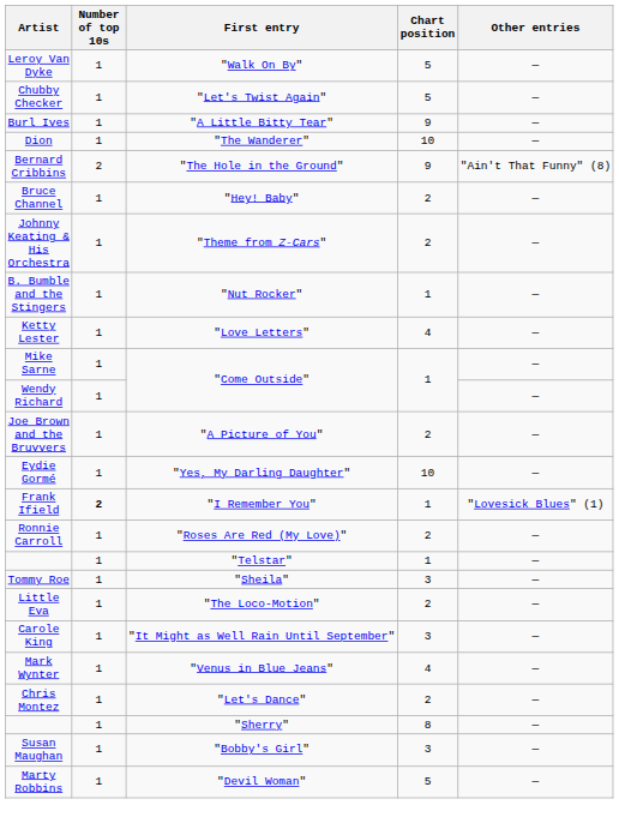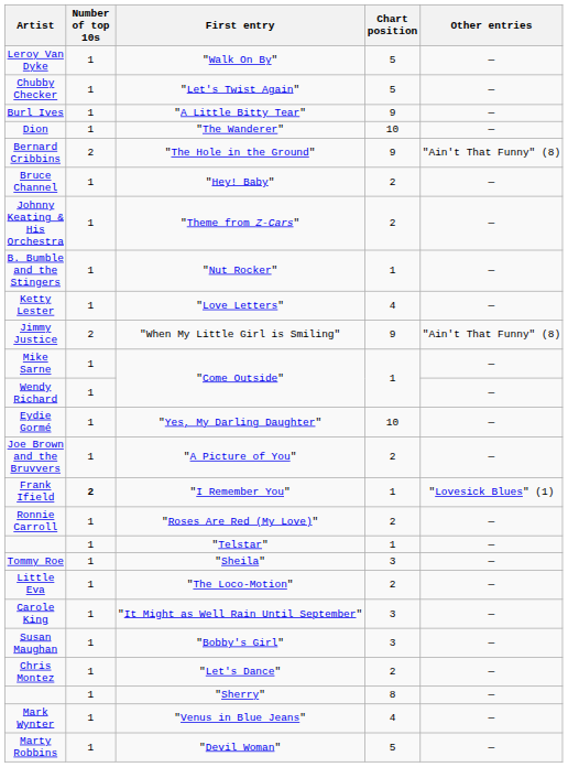 <table class="wikitable sortable mw-collapsible mw-collapsed" style="text-align:center;">
 <tr>
 <th scope="col" style="width:55px;">Artist</th>
 <th scope="col" style="width:55px;" data-sort-type="number">Number of top 10s</th>
 <th scope="col" style="text-align:center;">First entry</th>
 <th scope="col" style="width:55px;" data-sort-type="number">Chart position</th>
 <th scope="col" style="text-align:center;">Other entries</th>
 </tr>
 <tr>
 <td><a href='#'>Leroy Van Dyke</a></td>
 <td>1</td>
 <td>"<a href='#'>Walk On By</a>"</td>
 <td>5</td>
 <td>—</td>
 </tr>
 <tr>
 <td><a href='#'>Chubby Checker</a></td>
 <td>1</td>
 <td>"<a href='#'>Let's Twist Again</a>"</td>
 <td>5</td>
 <td>—</td>
 </tr>
 <tr>
 <td><a href='#'>Burl Ives</a></td>
 <td>1</td>
 <td>"<a href='#'>A Little Bitty Tear</a>"</td>
 <td>9</td>
 <td>—</td>
 </tr>
 <tr>
 <td><a href='#'>Dion</a></td>
 <td>1</td>
 <td>"<a href='#'>The Wanderer</a>"</td>
 <td>10</td>
 <td>—</td>
 </tr>
 <tr>
 <td><a href='#'>Bernard Cribbins</a></td>
 <td>2</td>
 <td>"<a href='#'>The Hole in the Ground</a>"</td>
 <td>9</td>
 <td>"Ain't That Funny" (8)</td>
 </tr>
 <tr>
 <td><a href='#'>Bruce Channel</a></td>
 <td>1</td>
 <td>"<a href='#'>Hey! Baby</a>"</td>
 <td>2</td>
 <td>—</td>
 </tr>
 <tr>
 <td><a href='#'>Johnny Keating & His Orchestra</a></td>
 <td>1</td>
 <td>"<a href='#'>Theme from <em>Z-Cars</em></a>"</td>
 <td>2</td>
 <td>—</td>
 </tr>
 <tr>
 <td><a href='#'>B. Bumble and the Stingers</a></td>
 <td>1</td>
 <td>"<a href='#'>Nut Rocker</a>"</td>
 <td>1</td>
 <td>—</td>
 </tr>
 <tr>
 <td><a href='#'>Ketty Lester</a></td>
 <td>1</td>
 <td>"<a href='#'>Love Letters</a>"</td>
 <td>4</td>
 <td>—</td>
 </tr>
 <tr>
+<td><a href='#'>Jimmy Justice</a></td>
+<td>2</td>
+<td>"When My Little Girl is Smiling"</td>
+<td>9</td>
+<td>"Ain't That Funny" (8)</td>
+</tr>
+<tr>
 <td><a href='#'>Mike Sarne</a></td>
 <td>1</td>
 <td rowspan="2">"<a href='#'>Come Outside</a>"</td>
 <td rowspan="2">1</td>
 <td>—</td>
 </tr>
 <tr>
 <td><a href='#'>Wendy Richard</a></td>
 <td>1</td>
 <td>—</td>
 </tr>
 <tr>
+<td><a href='#'>Eydie Gormé</a></td>
+<td>1</td>
+<td>"<a href='#'>Yes, My Darling Daughter</a>"</td>
+<td>10</td>
+<td>—</td>
+</tr>
+<tr>
 <td><a href='#'>Joe Brown and the Bruvvers</a></td>
 <td>1</td>
 <td>"<a href='#'>A Picture of You</a>"</td>
 <td>2</td>
-<td>—</td>
-</tr>
-<tr>
-<td><a href='#'>Eydie Gormé</a></td>
-<td>1</td>
-<td>"<a href='#'>Yes, My Darling Daughter</a>"</td>
-<td>10</td>
 <td>—</td>
 </tr>
 <tr>
 <td><a href='#'>Frank Ifield</a></td>
 <td><strong>2</strong></td>
 <td>"<a href='#'>I Remember You</a>"</td>
 <td>1</td>
 <td>"<a href='#'>Lovesick Blues</a>" (1)</td>
 </tr>
 <tr>
 <td><a href='#'>Ronnie Carroll</a></td>
 <td>1</td>
 <td>"<a href='#'>Roses Are Red (My Love)</a>"</td>
 <td>2</td>
 <td>—</td>
 </tr>
 <tr>
 <td></td>
 <td>1</td>
 <td>"<a href='#'>Telstar</a>"</td>
 <td>1</td>
 <td>—</td>
 </tr>
 <tr>
 <td><a href='#'>Tommy Roe</a></td>
 <td>1</td>
 <td>"<a href='#'>Sheila</a>"</td>
 <td>3</td>
 <td>—</td>
 </tr>
 <tr>
 <td><a href='#'>Little Eva</a></td>
 <td>1</td>
 <td>"<a href='#'>The Loco-Motion</a>"</td>
 <td>2</td>
 <td>—</td>
 </tr>
 <tr>
 <td><a href='#'>Carole King</a></td>
 <td>1</td>
 <td>"<a href='#'>It Might as Well Rain Until September</a>"</td>
 <td>3</td>
 <td>—</td>
 </tr>
 <tr>
-<td><a href='#'>Mark Wynter</a></td>
+<td><a href='#'>Susan Maughan</a></td>
 <td>1</td>
-<td>"<a href='#'>Venus in Blue Jeans</a>"</td>
-<td>4</td>
+<td>"<a href='#'>Bobby's Girl</a>"</td>
+<td>3</td>
 <td>—</td>
 </tr>
 <tr>
 <td><a href='#'>Chris Montez</a></td>
 <td>1</td>
 <td>"<a href='#'>Let's Dance</a>"</td>
 <td>2</td>
 <td>—</td>
 </tr>
 <tr>
 <td></td>
 <td>1</td>
 <td>"<a href='#'>Sherry</a>"</td>
 <td>8</td>
 <td>—</td>
 </tr>
 <tr>
-<td><a href='#'>Susan Maughan</a></td>
+<td><a href='#'>Mark Wynter</a></td>
 <td>1</td>
-<td>"<a href='#'>Bobby's Girl</a>"</td>
-<td>3</td>
+<td>"<a href='#'>Venus in Blue Jeans</a>"</td>
+<td>4</td>
 <td>—</td>
 </tr>
 <tr>
 <td><a href='#'>Marty Robbins</a></td>
 <td>1</td>
 <td>"<a href='#'>Devil Woman</a>"</td>
 <td>5</td>
 <td>—</td>
 </tr>
 </table>
